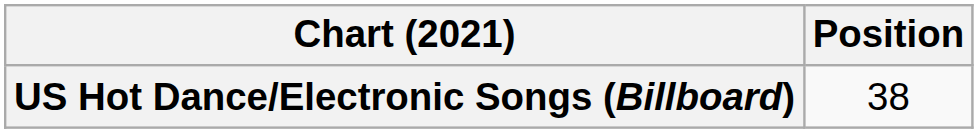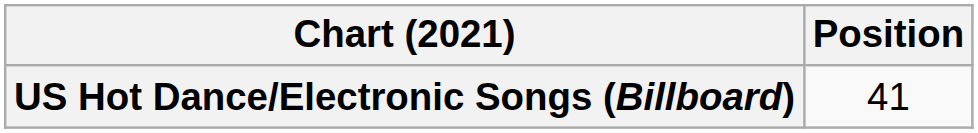 <table class="wikitable plainrowheaders" style="text-align:center">
 <tr>
 <th scope="col">Chart (2021)</th>
 <th scope="col">Position</th>
 </tr>
 <tr>
 <th scope="row">US Hot Dance/Electronic Songs (<em>Billboard</em>)</th>
-<td>38</td>
+<td>41</td>
 </tr>
 </table>
